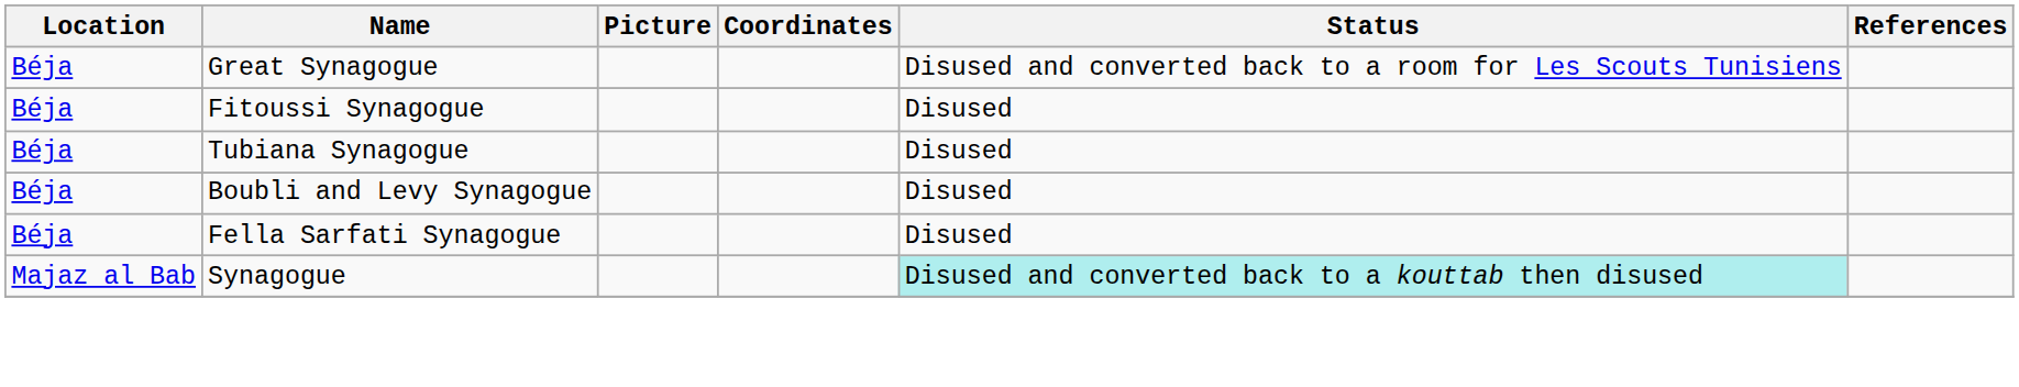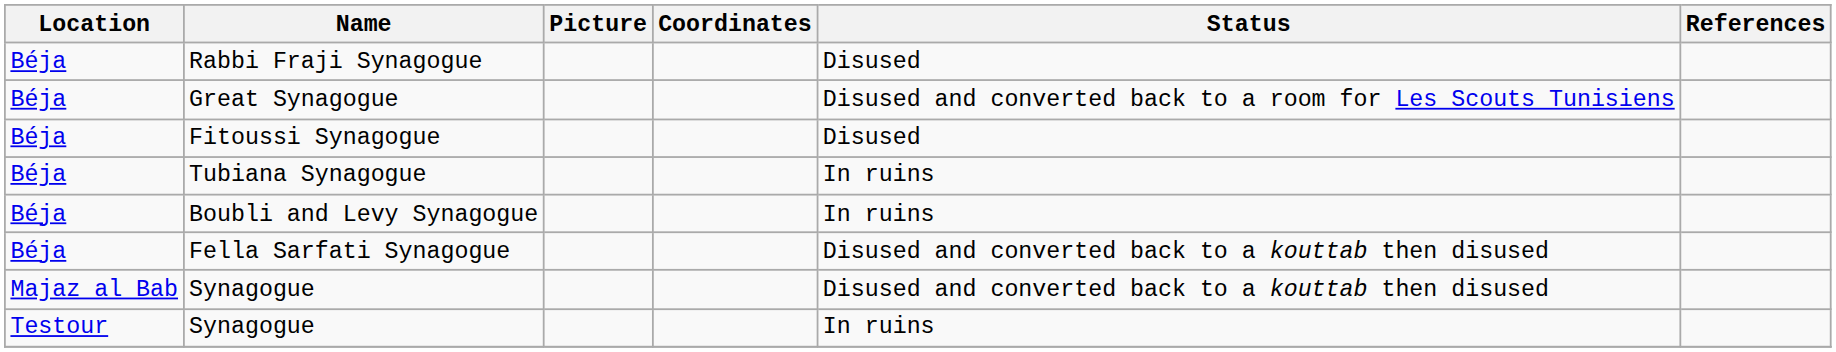 <table class="wikitable sortable">
 <tr>
 <th>Location</th>
 <th>Name</th>
 <th>Picture</th>
 <th>Coordinates</th>
 <th>Status</th>
 <th>References</th>
+</tr>
+<tr>
+<td><a href='#'>Béja</a></td>
+<td>Rabbi Fraji Synagogue</td>
+<td align=center></td>
+<td></td>
+<td>Disused</td>
+<td></td>
 </tr>
 <tr>
 <td><a href='#'>Béja</a></td>
 <td>Great Synagogue</td>
 <td align=center></td>
 <td></td>
 <td>Disused and converted back to a room for <a href='#'>Les Scouts Tunisiens</a></td>
 <td></td>
 </tr>
 <tr>
 <td><a href='#'>Béja</a></td>
 <td>Fitoussi Synagogue</td>
 <td align=center></td>
 <td></td>
 <td>Disused</td>
 <td></td>
 </tr>
 <tr>
 <td><a href='#'>Béja</a></td>
 <td>Tubiana Synagogue</td>
 <td align=center></td>
 <td></td>
-<td>Disused</td>
+<td>In ruins</td>
 <td></td>
 </tr>
 <tr>
 <td><a href='#'>Béja</a></td>
 <td>Boubli and Levy Synagogue</td>
 <td align=center></td>
 <td></td>
-<td>Disused</td>
+<td>In ruins</td>
 <td></td>
 </tr>
 <tr>
 <td><a href='#'>Béja</a></td>
 <td>Fella Sarfati Synagogue</td>
 <td align=center></td>
 <td></td>
-<td>Disused</td>
+<td>Disused and converted back to a <em>kouttab</em> then disused</td>
 <td></td>
 </tr>
 <tr>
 <td><a href='#'>Majaz al Bab</a></td>
 <td>Synagogue</td>
 <td align=center></td>
 <td></td>
-<td style="background: paleturquoise;">Disused and converted back to a <em>kouttab</em> then disused</td>
+<td>Disused and converted back to a <em>kouttab</em> then disused</td>
+<td></td>
+</tr>
+<tr>
+<td><a href='#'>Testour</a></td>
+<td>Synagogue</td>
+<td align=center></td>
+<td></td>
+<td>In ruins</td>
 <td></td>
 </tr>
 <tr>
 </tr>
 </table>
